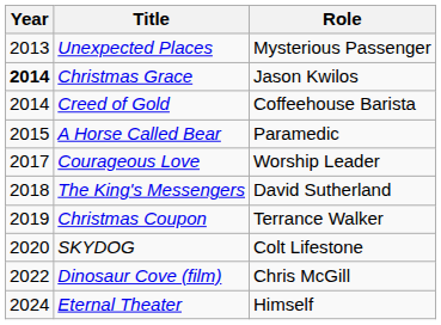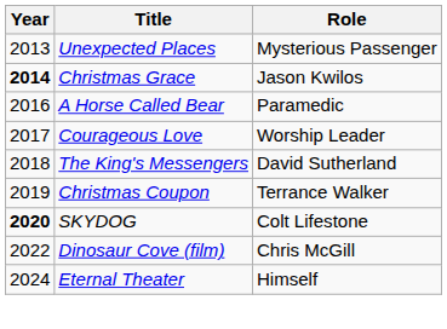 <table class="wikitable sortable">
 <tr>
 <th>Year</th>
 <th>Title</th>
 <th>Role</th>
 </tr>
 <tr>
 <td>2013</td>
 <td><em><a href='#'>Unexpected Places</a></em></td>
 <td>Mysterious Passenger</td>
 </tr>
 <tr>
 <td><strong>2014</strong></td>
 <td><em><a href='#'>Christmas Grace</a></em></td>
 <td>Jason Kwilos</td>
 </tr>
 <tr>
-<td>2014</td>
-<td><em><a href='#'>Creed of Gold</a></em></td>
-<td>Coffeehouse Barista</td>
-</tr>
-<tr>
-<td>2015</td>
+<td>2016</td>
 <td><em><a href='#'>A Horse Called Bear</a></em></td>
 <td>Paramedic</td>
 </tr>
 <tr>
 <td>2017</td>
 <td><em><a href='#'>Courageous Love</a></em></td>
 <td>Worship Leader</td>
 </tr>
 <tr>
 <td>2018</td>
 <td><em><a href='#'>The King's Messengers</a></em></td>
 <td>David Sutherland</td>
 </tr>
 <tr>
 <td>2019</td>
 <td><em><a href='#'>Christmas Coupon</a></em></td>
 <td>Terrance Walker</td>
 </tr>
 <tr>
-<td>2020</td>
+<td><strong>2020</strong></td>
 <td><em>SKYDOG</em></td>
 <td>Colt Lifestone</td>
 </tr>
 <tr>
 <td>2022</td>
 <td><em><a href='#'>Dinosaur Cove (film)</a></em></td>
 <td>Chris McGill</td>
 </tr>
 <tr>
 <td>2024</td>
 <td><em><a href='#'>Eternal Theater</a></em></td>
 <td>Himself</td>
 </tr>
 </table>
